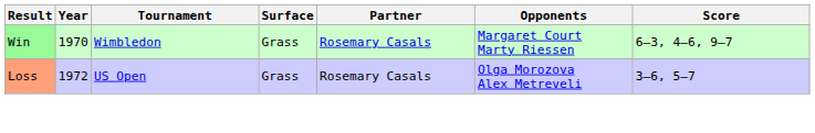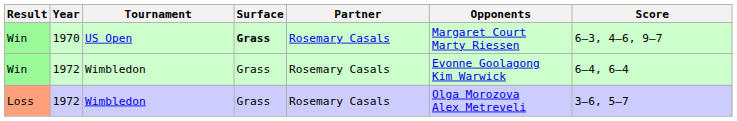 <table class="sortable wikitable">
 <tr>
 <th style="width:40px">Result</th>
 <th style="width:30px">Year</th>
 <th style="width:170px">Tournament</th>
 <th style="width:50px">Surface</th>
 <th style="width:160px">Partner</th>
 <th style="width:160px">Opponents</th>
 <th style="width:180px" class="unsortable">Score</th>
 </tr>
 <tr style="background:#cfc;">
 <td style="background:#98fb98;">Win</td>
 <td>1970</td>
-<td><a href='#'>Wimbledon</a></td>
-<td>Grass</td>
+<td><a href='#'>US Open</a></td>
+<td><strong>Grass</strong></td>
 <td> <a href='#'>Rosemary Casals</a></td>
 <td> <a href='#'>Margaret Court</a><br>  <a href='#'>Marty Riessen</a></td>
 <td>6–3, 4–6, 9–7</td>
 </tr>
+<tr style="background:#cfc;">
+<td style="background:#98fb98;">Win</td>
+<td>1972</td>
+<td>Wimbledon</td>
+<td>Grass</td>
+<td> Rosemary Casals</td>
+<td> <a href='#'>Evonne Goolagong</a><br>  <a href='#'>Kim Warwick</a></td>
+<td>6–4, 6–4</td>
+</tr>
 <tr style="background:#ccf;">
 <td style="background:#ffa07a;">Loss</td>
 <td>1972</td>
-<td><a href='#'>US Open</a></td>
+<td><a href='#'>Wimbledon</a></td>
 <td>Grass</td>
 <td> Rosemary Casals</td>
 <td> <a href='#'>Olga Morozova</a><br>  <a href='#'>Alex Metreveli</a></td>
 <td>3–6, 5–7</td>
 </tr>
 </table>
